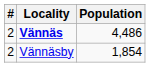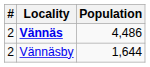 <table class="wikitable">
 <tr>
 <th>#</th>
 <th>Locality</th>
 <th>Population</th>
 </tr>
 <tr>
 <td>2</td>
 <td><strong><a href='#'>Vännäs</a></strong></td>
 <td align="right">4,486</td>
 </tr>
 <tr>
 <td>2</td>
 <td><a href='#'>Vännäsby</a></td>
-<td align="right">1,854</td>
+<td align="right">1,644</td>
 </tr>
 </table>
